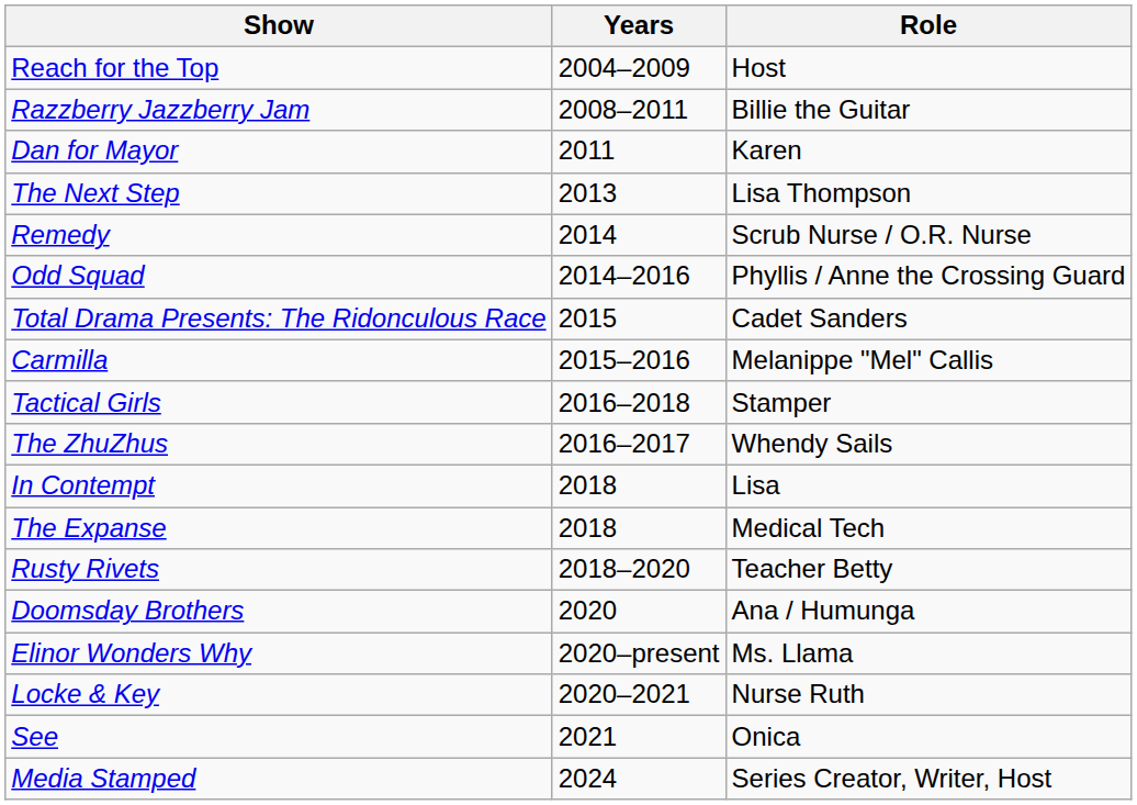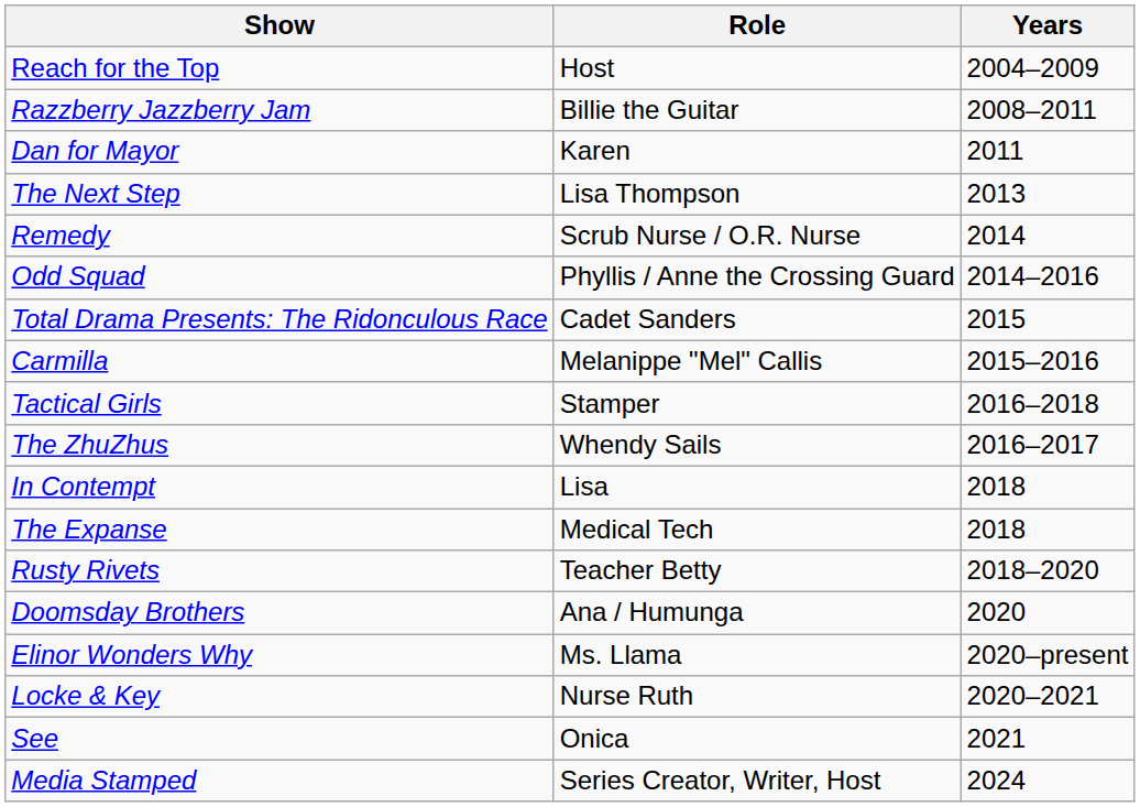 <table class="wikitable sortable">
 <tr>
 <th>Show</th>
+<th>Role</th>
 <th>Years</th>
-<th>Role</th>
 </tr>
 <tr>
 <td><a href='#'>Reach for the Top</a></td>
+<td>Host</td>
 <td>2004–2009</td>
-<td>Host</td>
 </tr>
 <tr>
 <td><em><a href='#'>Razzberry Jazzberry Jam</a></em></td>
+<td>Billie the Guitar</td>
 <td>2008–2011</td>
-<td>Billie the Guitar</td>
 </tr>
 <tr>
 <td><em><a href='#'>Dan for Mayor</a></em></td>
+<td>Karen</td>
 <td>2011</td>
-<td>Karen</td>
 </tr>
 <tr>
 <td data-sort-value="Next Step, The"><a href='#'><em>The Next Step</em></a></td>
+<td>Lisa Thompson</td>
 <td>2013</td>
-<td>Lisa Thompson</td>
 </tr>
 <tr>
 <td><a href='#'><em>Remedy</em></a></td>
+<td>Scrub Nurse / O.R. Nurse</td>
 <td>2014</td>
-<td>Scrub Nurse / O.R. Nurse</td>
 </tr>
 <tr>
 <td><em><a href='#'>Odd Squad</a></em></td>
+<td>Phyllis / Anne the Crossing Guard</td>
 <td>2014–2016</td>
-<td>Phyllis / Anne the Crossing Guard</td>
 </tr>
 <tr>
 <td><em><a href='#'>Total Drama Presents: The Ridonculous Race</a></em></td>
+<td>Cadet Sanders</td>
 <td>2015</td>
-<td>Cadet Sanders</td>
 </tr>
 <tr>
 <td><a href='#'><em>Carmilla</em></a></td>
+<td>Melanippe "Mel" Callis</td>
 <td>2015–2016</td>
-<td>Melanippe "Mel" Callis</td>
 </tr>
 <tr>
 <td><em><a href='#'>Tactical Girls</a></em></td>
+<td>Stamper</td>
 <td>2016–2018</td>
-<td>Stamper</td>
 </tr>
 <tr>
 <td data-sort-value="ZhuZhus, The"><em><a href='#'>The ZhuZhus</a></em></td>
+<td>Whendy Sails</td>
 <td>2016–2017</td>
-<td>Whendy Sails</td>
 </tr>
 <tr>
 <td><em><a href='#'>In Contempt</a></em></td>
+<td>Lisa</td>
 <td>2018</td>
-<td>Lisa</td>
 </tr>
 <tr>
 <td data-sort-value="Expanse, The"><a href='#'><em>The Expanse</em></a></td>
+<td>Medical Tech</td>
 <td>2018</td>
-<td>Medical Tech</td>
 </tr>
 <tr>
 <td><em><a href='#'>Rusty Rivets</a></em></td>
+<td>Teacher Betty</td>
 <td>2018–2020</td>
-<td>Teacher Betty</td>
 </tr>
 <tr>
 <td><em><a href='#'>Doomsday Brothers</a></em></td>
+<td>Ana / Humunga</td>
 <td>2020</td>
-<td>Ana / Humunga</td>
 </tr>
 <tr>
 <td><em><a href='#'>Elinor Wonders Why</a></em></td>
+<td>Ms. Llama</td>
 <td>2020–present</td>
-<td>Ms. Llama</td>
 </tr>
 <tr>
 <td><em><a href='#'>Locke & Key</a></em></td>
+<td>Nurse Ruth</td>
 <td>2020–2021</td>
-<td>Nurse Ruth</td>
 </tr>
 <tr>
 <td><a href='#'><em>See</em></a></td>
+<td>Onica</td>
 <td>2021</td>
-<td>Onica</td>
 </tr>
 <tr>
 <td><a href='#'><em>Media Stamped</em></a></td>
+<td>Series Creator, Writer, Host</td>
 <td>2024</td>
-<td>Series Creator, Writer, Host</td>
 </tr>
 </table>
